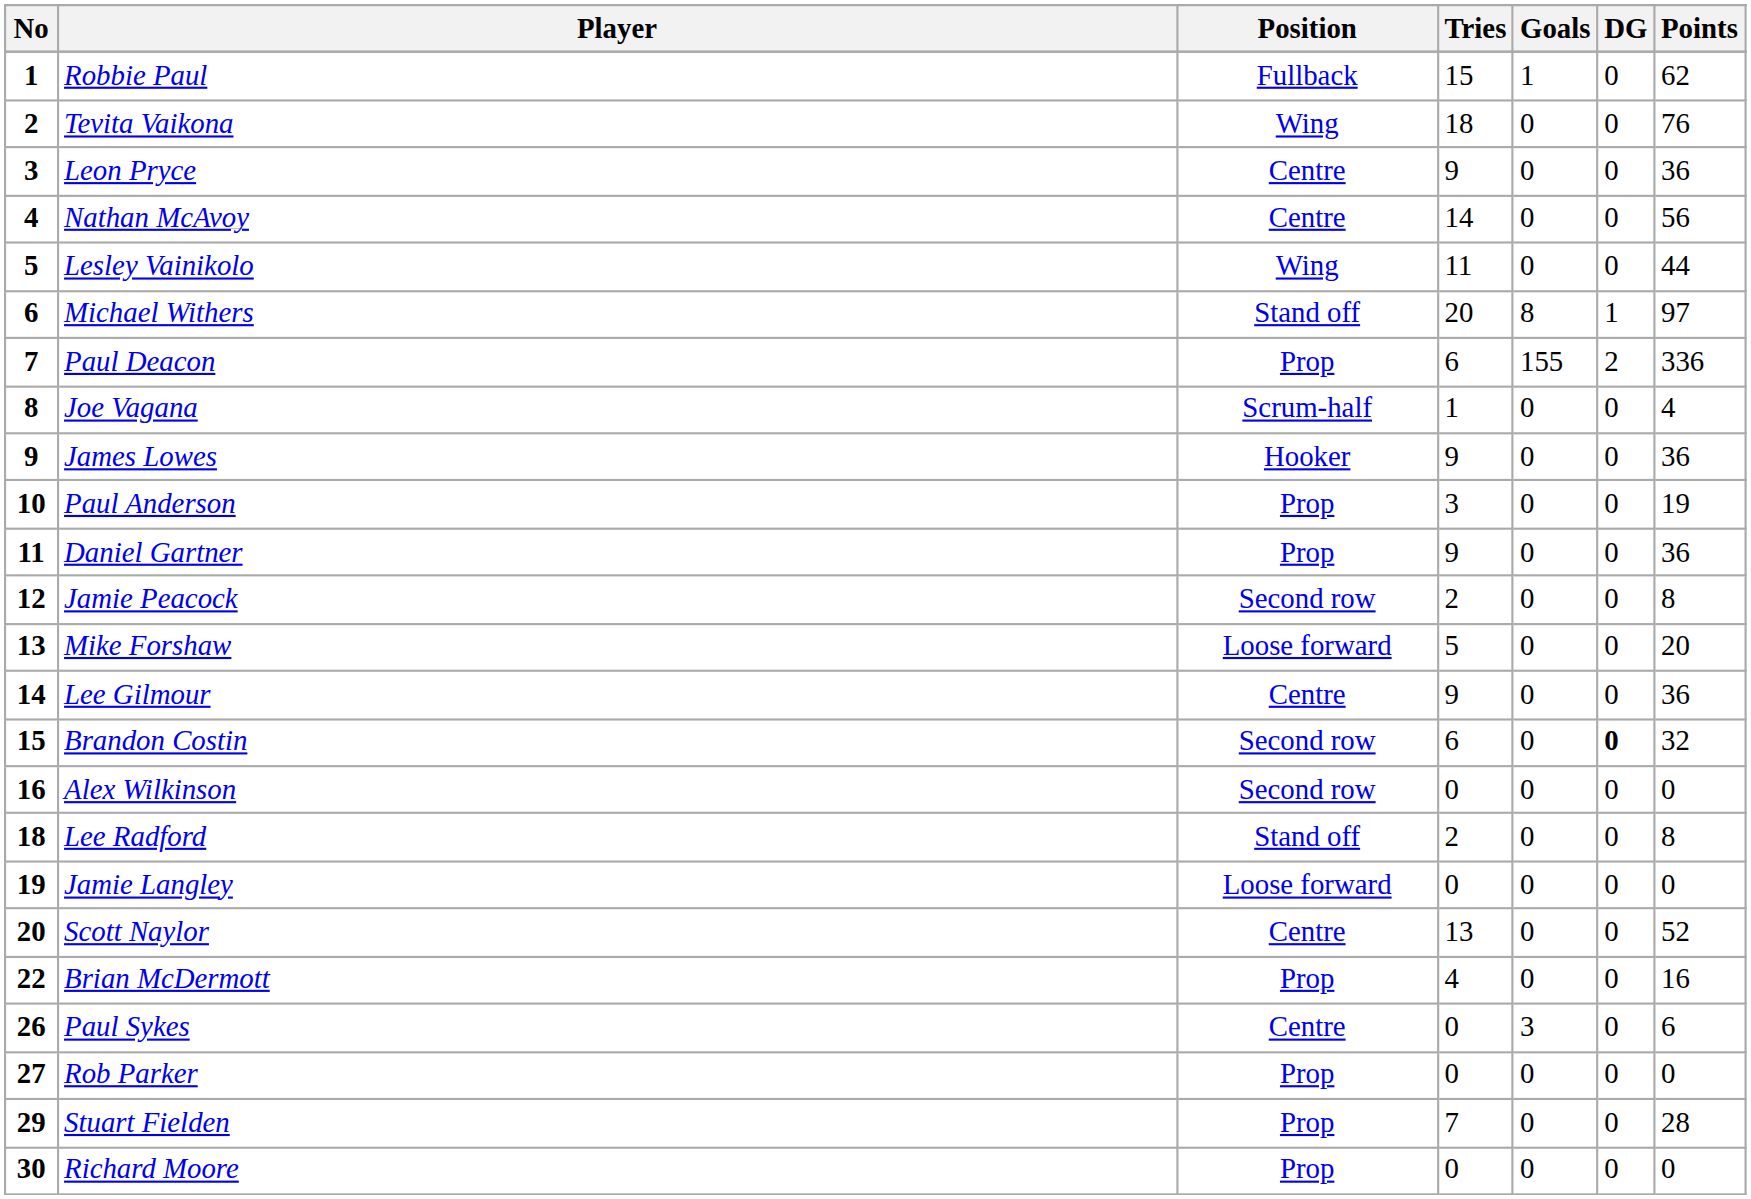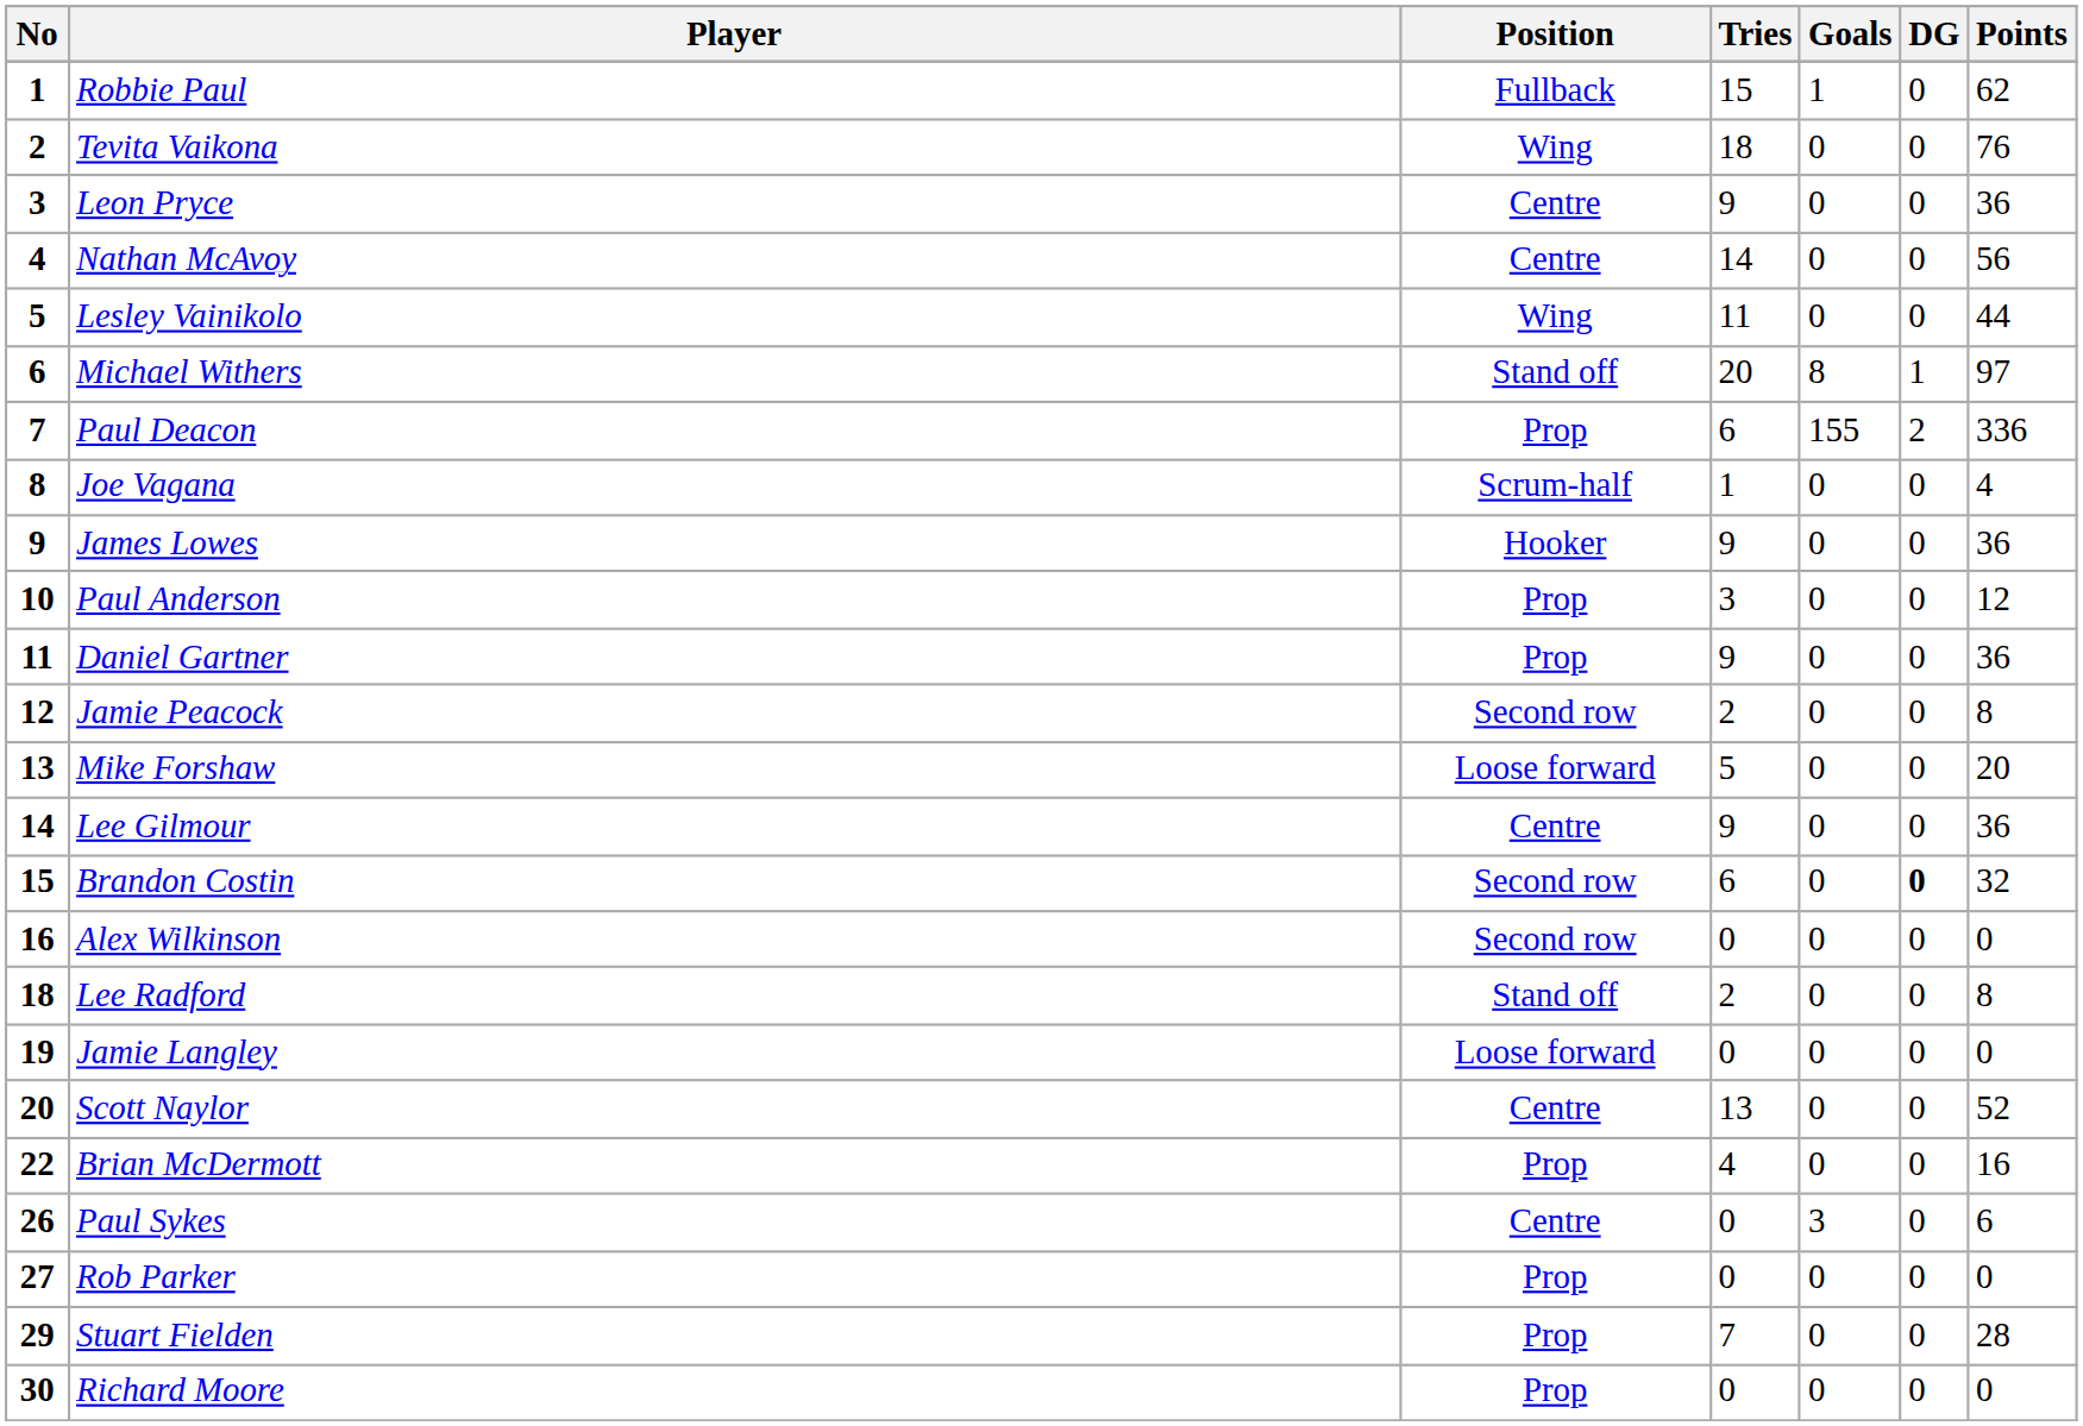 <table class="wikitable sortable" width="65%" style="font-size:85%">
 <tr bgcolor="#efefef">
 </tr>
 <tr bgcolor="#efefef">
 <th width=3%>No</th>
 <th !width=47%>Player</th>
 <th width=15%>Position</th>
 <th width="20">Tries</th>
 <th width="20">Goals</th>
 <th width="20">DG</th>
 <th width="20">Points</th>
 </tr>
 <tr bgcolor=#FFFFFF>
 </tr>
 <tr bgcolor=#FFFFFF>
 <td align=center><strong>1</strong></td>
 <td><em><a href='#'>Robbie Paul</a></em></td>
 <td align=center><a href='#'>Fullback</a></td>
 <td align=centre>15</td>
 <td align=centre>1</td>
 <td align=centre>0</td>
 <td align=centre>62</td>
 </tr>
 <tr bgcolor=#FFFFFF>
 <td align=center><strong>2</strong></td>
 <td><em><a href='#'>Tevita Vaikona</a></em></td>
 <td align=center><a href='#'>Wing</a></td>
 <td align=centre>18</td>
 <td align=centre>0</td>
 <td align=centre>0</td>
 <td align=centre>76</td>
 </tr>
 <tr bgcolor=#FFFFFF>
 <td align=center><strong>3</strong></td>
 <td><em><a href='#'>Leon Pryce</a></em></td>
 <td align=center><a href='#'>Centre</a></td>
 <td align=centre>9</td>
 <td align=centre>0</td>
 <td align=centre>0</td>
 <td align=centre>36</td>
 </tr>
 <tr bgcolor=#FFFFFF>
 <td align=center><strong>4</strong></td>
 <td><em><a href='#'>Nathan McAvoy</a></em></td>
 <td align=center><a href='#'>Centre</a></td>
 <td align=centre>14</td>
 <td align=centre>0</td>
 <td align=centre>0</td>
 <td align=centre>56</td>
 </tr>
 <tr bgcolor=#FFFFFF>
 <td align=center><strong>5</strong></td>
 <td><em><a href='#'>Lesley Vainikolo</a></em></td>
 <td align=center><a href='#'>Wing</a></td>
 <td align=centre>11</td>
 <td align=centre>0</td>
 <td align=centre>0</td>
 <td align=centre>44</td>
 </tr>
 <tr bgcolor=#FFFFFF>
 <td align=center><strong>6</strong></td>
 <td><em><a href='#'>Michael Withers</a></em></td>
 <td align=center><a href='#'>Stand off</a></td>
 <td align=centre>20</td>
 <td align=centre>8</td>
 <td align=centre>1</td>
 <td align=centre>97</td>
 </tr>
 <tr bgcolor=#FFFFFF>
 <td align=center><strong>7</strong></td>
 <td><em><a href='#'>Paul Deacon</a></em></td>
 <td align=center><a href='#'>Prop</a></td>
 <td align=centre>6</td>
 <td align=centre>155</td>
 <td align=centre>2</td>
 <td align=centre>336</td>
 </tr>
 <tr bgcolor=#FFFFFF>
 <td align=center><strong>8</strong></td>
 <td><em><a href='#'>Joe Vagana</a></em></td>
 <td align=center><a href='#'>Scrum-half</a></td>
 <td align=centre>1</td>
 <td align=centre>0</td>
 <td align=centre>0</td>
 <td align=centre>4</td>
 </tr>
 <tr bgcolor=#FFFFFF>
 <td align=center><strong>9</strong></td>
 <td><em><a href='#'>James Lowes</a></em></td>
 <td align=center><a href='#'>Hooker</a></td>
 <td align=centre>9</td>
 <td align=centre>0</td>
 <td align=centre>0</td>
 <td align=centre>36</td>
 </tr>
 <tr bgcolor=#FFFFFF>
 <td align=center><strong>10</strong></td>
 <td><em><a href='#'>Paul Anderson</a></em></td>
 <td align=center><a href='#'>Prop</a></td>
 <td align=centre>3</td>
 <td align=centre>0</td>
 <td align=centre>0</td>
-<td align=centre>19</td>
+<td align=centre>12</td>
 </tr>
 <tr bgcolor=#FFFFFF>
 <td align=center><strong>11</strong></td>
 <td><em><a href='#'>Daniel Gartner</a></em></td>
 <td align=center><a href='#'>Prop</a></td>
 <td align=centre>9</td>
 <td align=centre>0</td>
 <td align=centre>0</td>
 <td align=centre>36</td>
 </tr>
 <tr bgcolor=#FFFFFF>
 <td align=center><strong>12</strong></td>
 <td><em><a href='#'>Jamie Peacock</a></em></td>
 <td align=center><a href='#'>Second row</a></td>
 <td align=centre>2</td>
 <td align=centre>0</td>
 <td align=centre>0</td>
 <td align=centre>8</td>
 </tr>
 <tr bgcolor=#FFFFFF>
 <td align=center><strong>13</strong></td>
 <td><em><a href='#'>Mike Forshaw</a></em></td>
 <td align=center><a href='#'>Loose forward</a></td>
 <td align=centre>5</td>
 <td align=centre>0</td>
 <td align=centre>0</td>
 <td align=centre>20</td>
 </tr>
 <tr bgcolor=#FFFFFF>
 <td align=center><strong>14</strong></td>
 <td><em><a href='#'>Lee Gilmour</a></em></td>
 <td align=center><a href='#'>Centre</a></td>
 <td align=centre>9</td>
 <td align=centre>0</td>
 <td align=centre>0</td>
 <td align=centre>36</td>
 </tr>
 <tr bgcolor=#FFFFFF>
 <td align=center><strong>15</strong></td>
 <td><em><a href='#'>Brandon Costin</a></em></td>
 <td align=center><a href='#'>Second row</a></td>
 <td align=centre>6</td>
 <td align=centre>0</td>
 <td align=centre><strong>0</strong></td>
 <td align=centre>32</td>
 </tr>
 <tr bgcolor=#FFFFFF>
 <td align=center><strong>16</strong></td>
 <td><em><a href='#'>Alex Wilkinson</a></em></td>
 <td align=center><a href='#'>Second row</a></td>
 <td align=centre>0</td>
 <td align=centre>0</td>
 <td align=centre>0</td>
 <td align=centre>0</td>
 </tr>
 <tr bgcolor=#FFFFFF>
 <td align=center><strong>18</strong></td>
 <td><em><a href='#'>Lee Radford</a></em></td>
 <td align=center><a href='#'>Stand off</a></td>
 <td align=centre>2</td>
 <td align=centre>0</td>
 <td align=centre>0</td>
 <td align=centre>8</td>
 </tr>
 <tr bgcolor=#FFFFFF>
 <td align=center><strong>19</strong></td>
 <td><em><a href='#'>Jamie Langley</a></em></td>
 <td align=center><a href='#'>Loose forward</a></td>
 <td align=centre>0</td>
 <td align=centre>0</td>
 <td align=centre>0</td>
 <td align=centre>0</td>
 </tr>
 <tr bgcolor=#FFFFFF>
 <td align=center><strong>20</strong></td>
 <td><em><a href='#'>Scott Naylor</a></em></td>
 <td align=center><a href='#'>Centre</a></td>
 <td align=centre>13</td>
 <td align=centre>0</td>
 <td align=centre>0</td>
 <td align=centre>52</td>
 </tr>
 <tr bgcolor=#FFFFFF>
 <td align=center><strong>22</strong></td>
 <td><em><a href='#'>Brian McDermott</a></em></td>
 <td align=center><a href='#'>Prop</a></td>
 <td align=centre>4</td>
 <td align=centre>0</td>
 <td align=centre>0</td>
 <td align=centre>16</td>
 </tr>
 <tr bgcolor=#FFFFFF>
 <td align=center><strong>26</strong></td>
 <td><em><a href='#'>Paul Sykes</a></em></td>
 <td align=center><a href='#'>Centre</a></td>
 <td align=centre>0</td>
 <td align=centre>3</td>
 <td align=centre>0</td>
 <td align=centre>6</td>
 </tr>
 <tr bgcolor=#FFFFFF>
 <td align=center><strong>27</strong></td>
 <td><em><a href='#'>Rob Parker</a></em></td>
 <td align=center><a href='#'>Prop</a></td>
 <td align=centre>0</td>
 <td align=centre>0</td>
 <td align=centre>0</td>
 <td align=centre>0</td>
 </tr>
 <tr bgcolor=#FFFFFF>
 <td align=center><strong>29</strong></td>
 <td><em><a href='#'>Stuart Fielden</a></em></td>
 <td align=center><a href='#'>Prop</a></td>
 <td align=centre>7</td>
 <td align=centre>0</td>
 <td align=centre>0</td>
 <td align=centre>28</td>
 </tr>
 <tr bgcolor=#FFFFFF>
 <td align=center><strong>30</strong></td>
 <td><em><a href='#'>Richard Moore</a></em></td>
 <td align=center><a href='#'>Prop</a></td>
 <td align=centre>0</td>
 <td align=centre>0</td>
 <td align=centre>0</td>
 <td align=centre>0</td>
 </tr>
 </table>
